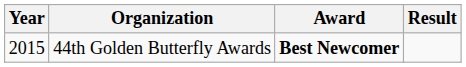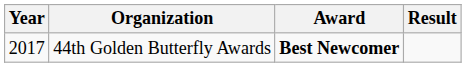 <table class="wikitable sortable">
 <tr>
 <th>Year</th>
 <th>Organization</th>
 <th>Award</th>
 <th>Result</th>
 </tr>
 <tr>
-<td rowspan=1>2015</td>
+<td rowspan=1>2017</td>
 <td>44th Golden Butterfly Awards</td>
 <td><strong>Best Newcomer</strong></td>
 <td></td>
 </tr>
 </table>
